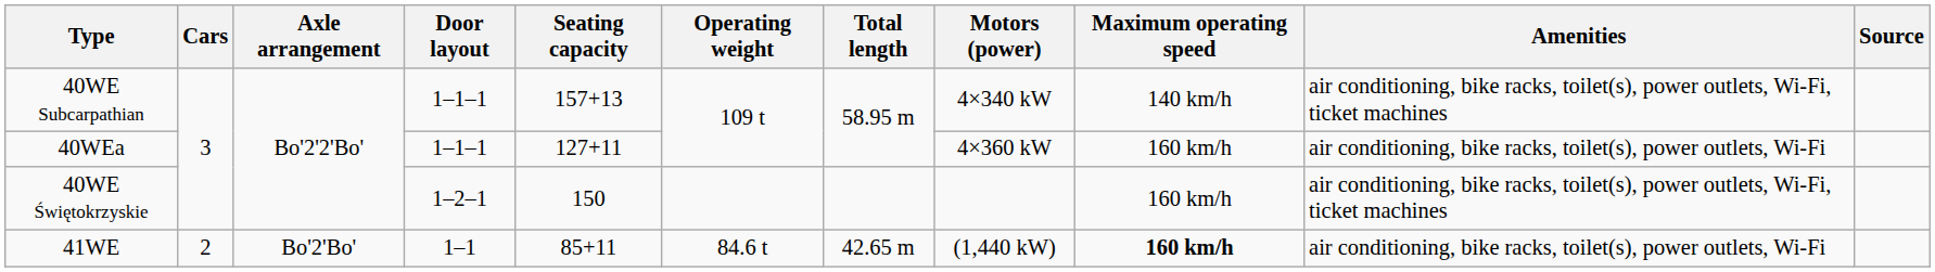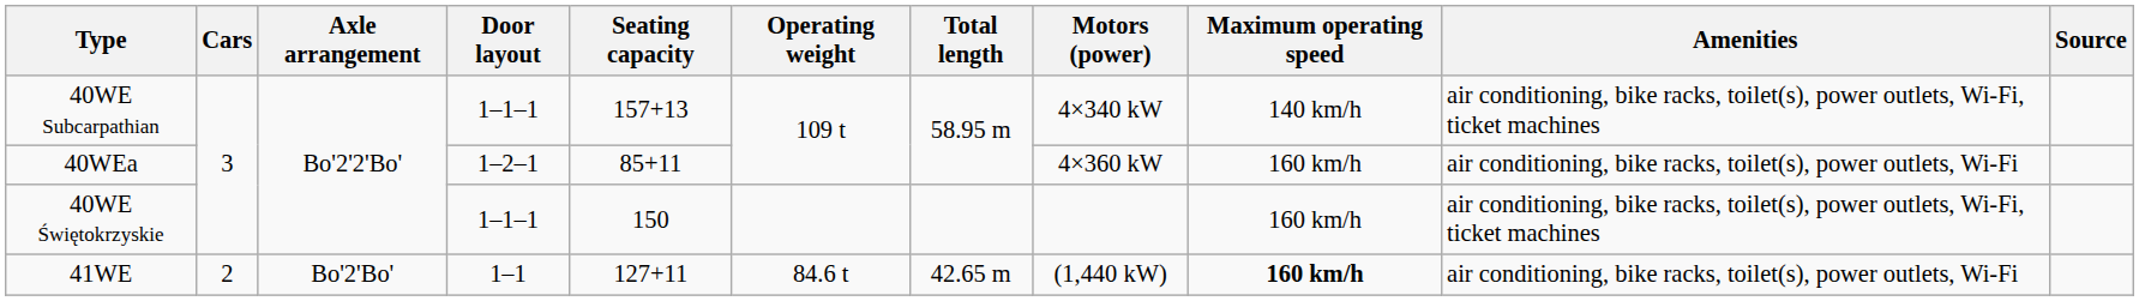 <table class="wikitable sortable" style="text-align:center; font-size:90%;">
 <tr>
 <th>Type</th>
 <th>Cars</th>
 <th>Axle arrangement</th>
 <th>Door layout</th>
 <th>Seating capacity</th>
 <th>Operating weight</th>
 <th>Total length</th>
 <th>Motors (power)</th>
 <th>Maximum operating speed</th>
 <th>Amenities</th>
 <th class="unsortable">Source</th>
 </tr>
 <tr>
 <td>40WE <small>Subcarpathian</small></td>
 <td rowspan=3>3</td>
 <td rowspan=3>Bo'2'2'Bo'</td>
 <td>1–1–1</td>
 <td>157+13</td>
 <td rowspan=2>109 t</td>
 <td rowspan=2>58.95 m</td>
 <td>4×340 kW</td>
 <td>140 km/h</td>
 <td align=left>air conditioning, bike racks, toilet(s), power outlets, Wi-Fi, ticket machines</td>
 <td></td>
 </tr>
 <tr>
 <td>40WEa</td>
-<td>1–1–1</td>
-<td>127+11</td>
+<td>1–2–1</td>
+<td>85+11</td>
 <td>4×360 kW</td>
 <td>160 km/h</td>
 <td align=left>air conditioning, bike racks, toilet(s), power outlets, Wi-Fi</td>
 <td></td>
 </tr>
 <tr>
 <td>40WE <small>Świętokrzyskie</small></td>
-<td>1–2–1</td>
+<td>1–1–1</td>
 <td>150</td>
 <td></td>
 <td></td>
 <td></td>
 <td>160 km/h</td>
 <td align=left>air conditioning, bike racks, toilet(s), power outlets, Wi-Fi, ticket machines</td>
 <td></td>
 </tr>
 <tr>
 <td>41WE</td>
 <td>2</td>
 <td>Bo'2'Bo'</td>
 <td>1–1</td>
-<td>85+11</td>
+<td>127+11</td>
 <td>84.6 t</td>
 <td>42.65 m</td>
 <td>(1,440 kW)</td>
 <td><strong>160 km/h</strong></td>
 <td align=left>air conditioning, bike racks, toilet(s), power outlets, Wi-Fi</td>
 <td></td>
 </tr>
 </table>
